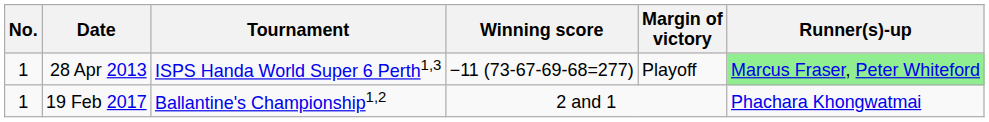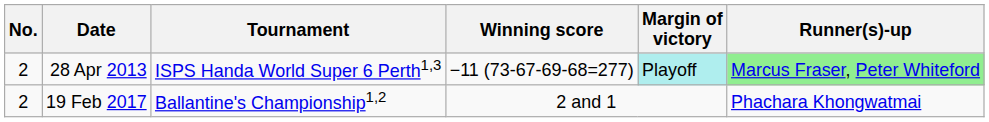 <table class="wikitable" style="font-size:95%;">
 <tr>
 <th>No.</th>
 <th>Date</th>
 <th>Tournament</th>
 <th>Winning score</th>
 <th>Margin of<br>victory</th>
 <th>Runner(s)-up</th>
 </tr>
 <tr>
-<td align=center>1</td>
+<td align=center>2</td>
 <td align=right>28 Apr <a href='#'>2013</a></td>
 <td><a href='#'>ISPS Handa World Super 6 Perth</a><sup>1,3</sup></td>
 <td>−11 (73-67-69-68=277)</td>
-<td>Playoff</td>
+<td style="background: paleturquoise;">Playoff</td>
 <td style="background: lightgreen;"> <a href='#'>Marcus Fraser</a>,  <a href='#'>Peter Whiteford</a></td>
 </tr>
 <tr>
-<td align=center>1</td>
+<td align=center>2</td>
 <td align=right>19 Feb <a href='#'>2017</a></td>
 <td><a href='#'>Ballantine's Championship</a><sup>1,2</sup></td>
 <td align=center colspan=2>2 and 1</td>
 <td> <a href='#'>Phachara Khongwatmai</a></td>
 </tr>
 </table>
